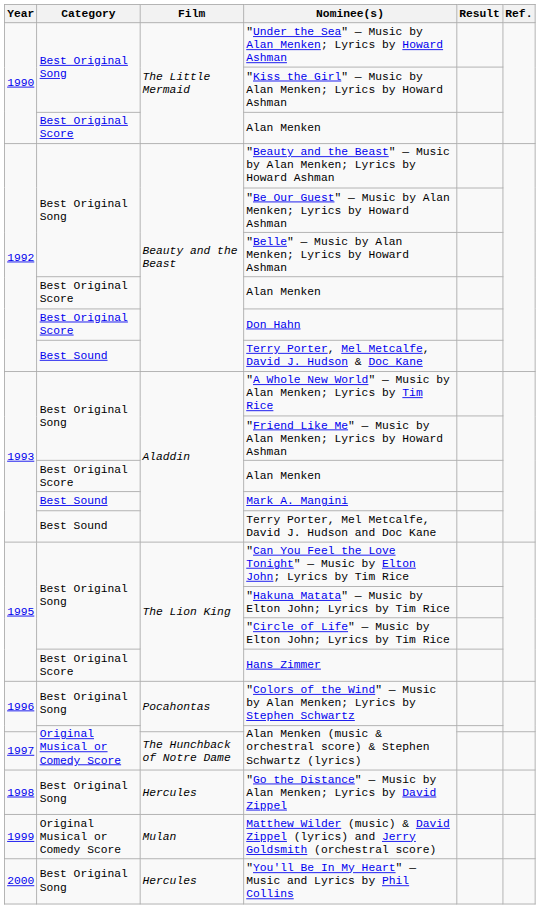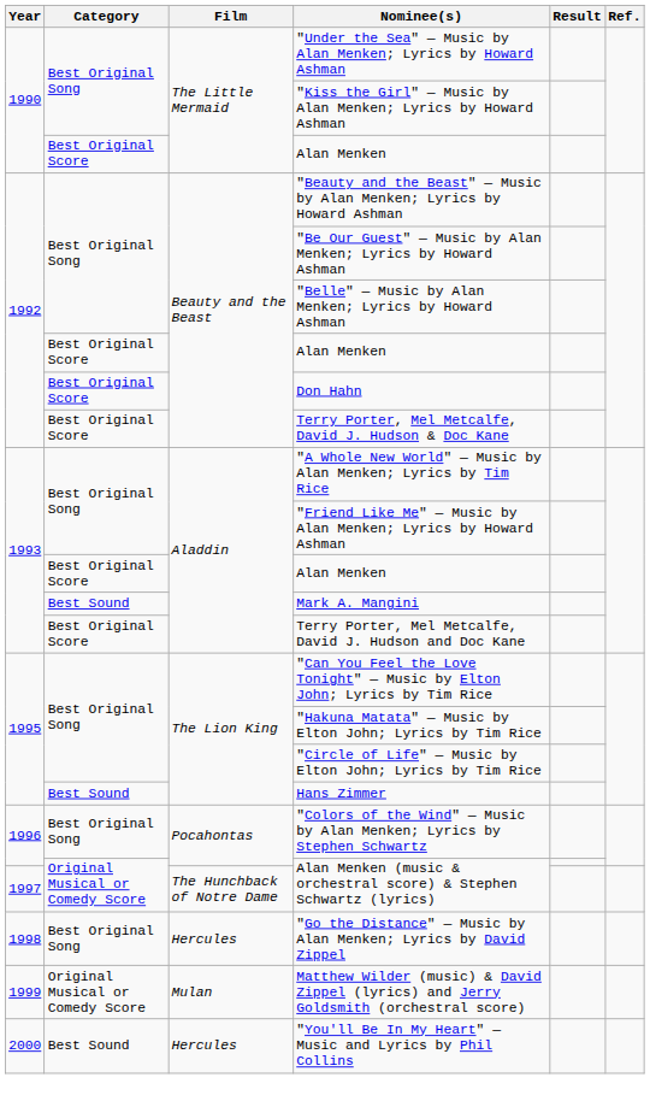 <table class="wikitable">
 <tr>
 <th>Year</th>
 <th>Category</th>
 <th>Film</th>
 <th>Nominee(s)</th>
 <th>Result</th>
 <th>Ref.</th>
 </tr>
 <tr>
 <td rowspan="3"><a href='#'>1990</a></td>
 <td rowspan="2"><a href='#'>Best Original Song</a></td>
 <td rowspan="3"><em>The Little Mermaid</em></td>
 <td>"<a href='#'>Under the Sea</a>" — Music by <a href='#'>Alan Menken</a>; Lyrics by <a href='#'>Howard Ashman</a></td>
 <td></td>
 <td rowspan="3"></td>
 </tr>
 <tr>
 <td>"<a href='#'>Kiss the Girl</a>" — Music by Alan Menken; Lyrics by Howard Ashman</td>
 <td></td>
 </tr>
 <tr>
 <td><a href='#'>Best Original Score</a></td>
 <td>Alan Menken</td>
 <td></td>
 </tr>
 <tr>
 <td rowspan="6"><a href='#'>1992</a></td>
 <td rowspan="3">Best Original Song</td>
 <td rowspan="6"><em>Beauty and the Beast</em></td>
 <td>"<a href='#'>Beauty and the Beast</a>" — Music by Alan Menken; Lyrics by Howard Ashman</td>
 <td></td>
 <td rowspan="6"></td>
 </tr>
 <tr>
 <td>"<a href='#'>Be Our Guest</a>" — Music by Alan Menken; Lyrics by Howard Ashman</td>
 <td></td>
 </tr>
 <tr>
 <td>"<a href='#'>Belle</a>" — Music by Alan Menken; Lyrics by Howard Ashman</td>
 <td></td>
 </tr>
 <tr>
 <td>Best Original Score</td>
 <td>Alan Menken</td>
 <td></td>
 </tr>
 <tr>
 <td><a href='#'>Best Original Score</a></td>
 <td><a href='#'>Don Hahn</a></td>
 <td></td>
 </tr>
 <tr>
-<td><a href='#'>Best Sound</a></td>
+<td>Best Original Score</td>
 <td><a href='#'>Terry Porter</a>, <a href='#'>Mel Metcalfe</a>, <a href='#'>David J. Hudson</a> & <a href='#'>Doc Kane</a></td>
 <td></td>
 </tr>
 <tr>
 <td rowspan="5"><a href='#'>1993</a></td>
 <td rowspan="2">Best Original Song</td>
 <td rowspan="5"><em>Aladdin</em></td>
 <td>"<a href='#'>A Whole New World</a>" — Music by Alan Menken; Lyrics by <a href='#'>Tim Rice</a></td>
 <td></td>
 <td rowspan="5"></td>
 </tr>
 <tr>
 <td>"<a href='#'>Friend Like Me</a>" — Music by Alan Menken; Lyrics by Howard Ashman</td>
 <td></td>
 </tr>
 <tr>
 <td>Best Original Score</td>
 <td>Alan Menken</td>
 <td></td>
 </tr>
 <tr>
 <td><a href='#'>Best Sound</a></td>
 <td><a href='#'>Mark A. Mangini</a></td>
 <td></td>
 </tr>
 <tr>
-<td>Best Sound</td>
+<td>Best Original Score</td>
 <td>Terry Porter, Mel Metcalfe, David J. Hudson and Doc Kane</td>
 <td></td>
 </tr>
 <tr>
 <td rowspan="4"><a href='#'>1995</a></td>
 <td rowspan="3">Best Original Song</td>
 <td rowspan="4"><em>The Lion King</em></td>
 <td>"<a href='#'>Can You Feel the Love Tonight</a>" — Music by <a href='#'>Elton John</a>; Lyrics by Tim Rice</td>
 <td></td>
 <td rowspan="4"></td>
 </tr>
 <tr>
 <td>"<a href='#'>Hakuna Matata</a>" — Music by Elton John; Lyrics by Tim Rice</td>
 <td></td>
 </tr>
 <tr>
 <td>"<a href='#'>Circle of Life</a>" — Music by Elton John; Lyrics by Tim Rice</td>
 <td></td>
 </tr>
 <tr>
-<td>Best Original Score</td>
+<td><a href='#'>Best Sound</a></td>
 <td><a href='#'>Hans Zimmer</a></td>
 <td></td>
 </tr>
 <tr>
 <td rowspan="2"><a href='#'>1996</a></td>
 <td>Best Original Song</td>
 <td rowspan="2"><em>Pocahontas</em></td>
 <td>"<a href='#'>Colors of the Wind</a>" — Music by Alan Menken; Lyrics by <a href='#'>Stephen Schwartz</a></td>
 <td></td>
 <td rowspan="2"></td>
 </tr>
 <tr>
 <td rowspan="2"><a href='#'>Original Musical or Comedy Score</a></td>
 <td rowspan="2">Alan Menken (music & orchestral score) & Stephen Schwartz (lyrics)</td>
 <td></td>
 </tr>
 <tr>
 <td><a href='#'>1997</a></td>
 <td><em>The Hunchback of Notre Dame</em></td>
 <td></td>
 <td></td>
 </tr>
 <tr>
 <td><a href='#'>1998</a></td>
 <td>Best Original Song</td>
 <td><em>Hercules</em></td>
 <td>"<a href='#'>Go the Distance</a>" — Music by Alan Menken; Lyrics by <a href='#'>David Zippel</a></td>
 <td></td>
 <td></td>
 </tr>
 <tr>
 <td><a href='#'>1999</a></td>
 <td>Original Musical or Comedy Score</td>
 <td><em>Mulan</em></td>
 <td><a href='#'>Matthew Wilder</a> (music) & <a href='#'>David Zippel</a> (lyrics) and <a href='#'>Jerry Goldsmith</a> (orchestral score)</td>
 <td></td>
 <td></td>
 </tr>
 <tr>
 <td><a href='#'>2000</a></td>
-<td>Best Original Song</td>
+<td>Best Sound</td>
 <td><em>Hercules</em></td>
 <td>"<a href='#'>You'll Be In My Heart</a>" — Music and Lyrics by <a href='#'>Phil Collins</a></td>
 <td></td>
 <td></td>
 </tr>
 </table>
